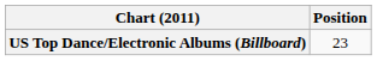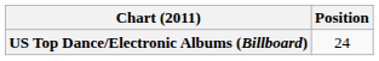 <table class="wikitable plainrowheaders" style="text-align:center">
 <tr>
 <th scope="col">Chart (2011)</th>
 <th scope="col">Position</th>
 </tr>
 <tr>
 <th scope="row">US Top Dance/Electronic Albums (<em>Billboard</em>)</th>
-<td>23</td>
+<td>24</td>
 </tr>
 </table>
